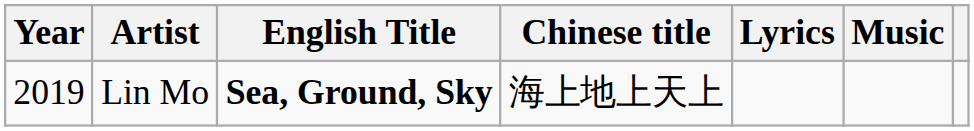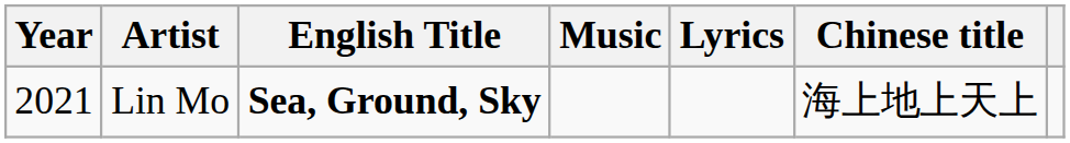 <table class="wikitable sortable">
 <tr>
 <th>Year</th>
 <th>Artist</th>
 <th>English Title</th>
+<th>Music</th>
+<th>Lyrics</th>
 <th>Chinese title</th>
-<th>Lyrics</th>
-<th>Music</th>
 <th class="unsortable"></th>
 </tr>
 <tr>
-<td>2019</td>
+<td>2021</td>
 <td>Lin Mo</td>
 <td><strong>Sea, Ground, Sky</strong></td>
-<td>海上地上天上</td>
 <td></td>
 <td></td>
+<td>海上地上天上</td>
 <td></td>
 </tr>
 </table>
